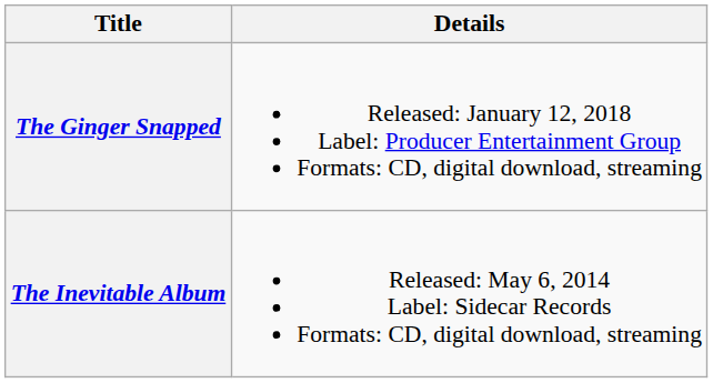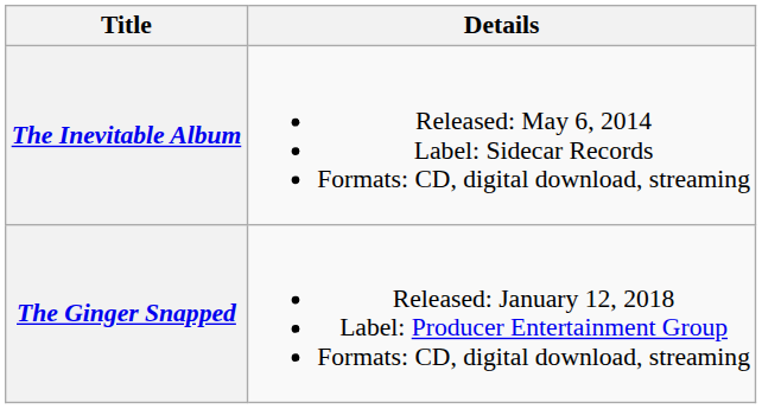 <table class="wikitable plainrowheaders" style="text-align:center;">
 <tr>
 <th>Title</th>
 <th>Details</th>
 </tr>
 <tr>
+<th scope="row"><em><a href='#'>The Inevitable Album</a></em></th>
+<td><br><ul><li>Released: May 6, 2014</li><li>Label: Sidecar Records</li><li>Formats: CD, digital download, streaming</li></ul></td>
+</tr>
+<tr>
 <th scope="row"><em><a href='#'>The Ginger Snapped</a></em></th>
 <td><br><ul><li>Released: January 12, 2018</li><li>Label: <a href='#'>Producer Entertainment Group</a></li><li>Formats: CD, digital download, streaming</li></ul></td>
 </tr>
-<tr>
-<th scope="row"><em><a href='#'>The Inevitable Album</a></em></th>
-<td><br><ul><li>Released: May 6, 2014</li><li>Label: Sidecar Records</li><li>Formats: CD, digital download, streaming</li></ul></td>
-</tr>
 </table>
